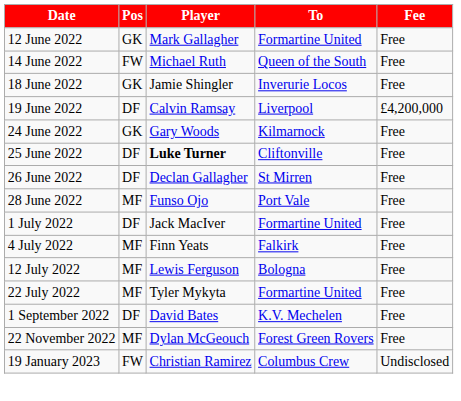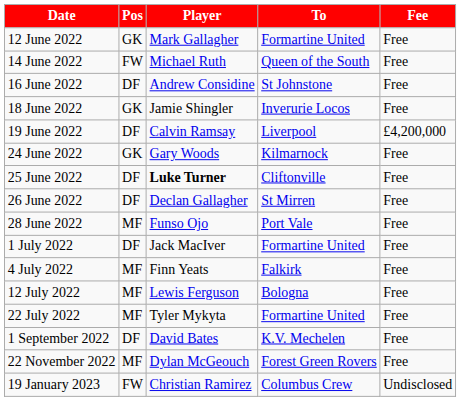 <table class="wikitable" style="text-align:center; font-size:90%;text-align:left">
 <tr>
 <th style="background:#f00; color:#FFFFFF;" scope="col"><strong>Date</strong></th>
 <th style="background:#f00; color:#FFFFFF;" scope="col"><strong>Pos</strong></th>
 <th style="background:#f00; color:#FFFFFF;" scope="col"><strong>Player</strong></th>
 <th style="background:#f00; color:#FFFFFF;" scope="col"><strong>To</strong></th>
 <th style="background:#f00; color:#FFFFFF;" scope="col"><strong>Fee</strong></th>
 </tr>
 <tr>
 <td>12 June 2022</td>
 <td>GK</td>
 <td> <a href='#'>Mark Gallagher</a></td>
 <td> <a href='#'>Formartine United</a></td>
 <td>Free</td>
 </tr>
 <tr>
 <td>14 June 2022</td>
 <td>FW</td>
 <td> <a href='#'>Michael Ruth</a></td>
 <td> <a href='#'>Queen of the South</a></td>
+<td>Free</td>
+</tr>
+<tr>
+<td>16 June 2022</td>
+<td>DF</td>
+<td> <a href='#'>Andrew Considine</a></td>
+<td> <a href='#'>St Johnstone</a></td>
 <td>Free</td>
 </tr>
 <tr>
 <td>18 June 2022</td>
 <td>GK</td>
 <td> Jamie Shingler</td>
 <td> <a href='#'>Inverurie Locos</a></td>
 <td>Free</td>
 </tr>
 <tr>
 <td>19 June 2022</td>
 <td>DF</td>
 <td> <a href='#'>Calvin Ramsay</a></td>
 <td> <a href='#'>Liverpool</a></td>
 <td>£4,200,000</td>
 </tr>
 <tr>
 <td>24 June 2022</td>
 <td>GK</td>
 <td> <a href='#'>Gary Woods</a></td>
 <td> <a href='#'>Kilmarnock</a></td>
 <td>Free</td>
 </tr>
 <tr>
 <td>25 June 2022</td>
 <td>DF</td>
 <td><strong> Luke Turner</strong></td>
 <td> <a href='#'>Cliftonville</a></td>
 <td>Free</td>
 </tr>
 <tr>
 <td>26 June 2022</td>
 <td>DF</td>
 <td> <a href='#'>Declan Gallagher</a></td>
 <td> <a href='#'>St Mirren</a></td>
 <td>Free</td>
 </tr>
 <tr>
 <td>28 June 2022</td>
 <td>MF</td>
 <td> <a href='#'>Funso Ojo</a></td>
 <td> <a href='#'>Port Vale</a></td>
 <td>Free</td>
 </tr>
 <tr>
 <td>1 July 2022</td>
 <td>DF</td>
 <td> Jack MacIver</td>
 <td> <a href='#'>Formartine United</a></td>
 <td>Free</td>
 </tr>
 <tr>
 <td>4 July 2022</td>
 <td>MF</td>
 <td> Finn Yeats</td>
 <td> <a href='#'>Falkirk</a></td>
 <td>Free</td>
 </tr>
 <tr>
 <td>12 July 2022</td>
 <td>MF</td>
 <td> <a href='#'>Lewis Ferguson</a></td>
 <td> <a href='#'>Bologna</a></td>
 <td>Free</td>
 </tr>
 <tr>
 <td>22 July 2022</td>
 <td>MF</td>
 <td> Tyler Mykyta</td>
 <td> <a href='#'>Formartine United</a></td>
 <td>Free</td>
 </tr>
 <tr>
 <td>1 September 2022</td>
 <td>DF</td>
 <td> <a href='#'>David Bates</a></td>
 <td> <a href='#'>K.V. Mechelen</a></td>
 <td>Free</td>
 </tr>
 <tr>
 <td>22 November 2022</td>
 <td>MF</td>
 <td> <a href='#'>Dylan McGeouch</a></td>
 <td> <a href='#'>Forest Green Rovers</a></td>
 <td>Free</td>
 </tr>
 <tr>
 <td>19 January 2023</td>
 <td>FW</td>
 <td> <a href='#'>Christian Ramirez</a></td>
 <td> <a href='#'>Columbus Crew</a></td>
 <td>Undisclosed</td>
 </tr>
 </table>
